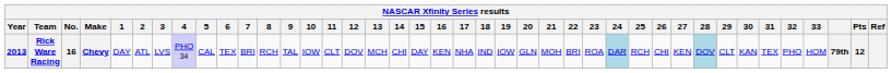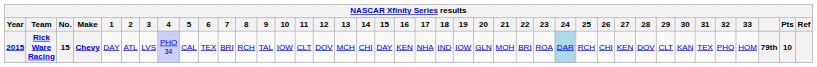 <table class="wikitable" style="text-align:center; font-size:75%">
 <tr>
 <th colspan=42><a href='#'>NASCAR Xfinity Series</a> results</th>
 </tr>
 <tr>
 <th>Year</th>
 <th>Team</th>
 <th>No.</th>
 <th>Make</th>
 <th>1</th>
 <th>2</th>
 <th>3</th>
 <th>4</th>
 <th>5</th>
 <th>6</th>
 <th>7</th>
 <th>8</th>
 <th>9</th>
 <th>10</th>
 <th>11</th>
 <th>12</th>
 <th>13</th>
 <th>14</th>
 <th>15</th>
 <th>16</th>
 <th>17</th>
 <th>18</th>
 <th>19</th>
 <th>20</th>
 <th>21</th>
 <th>22</th>
 <th>23</th>
 <th>24</th>
 <th>25</th>
 <th>26</th>
 <th>27</th>
 <th>28</th>
 <th>29</th>
 <th>30</th>
 <th>31</th>
 <th>32</th>
 <th>33</th>
 <th></th>
 <th>Pts</th>
 <th>Ref</th>
 </tr>
 <tr>
-<th><a href='#'>2013</a></th>
+<th><a href='#'>2015</a></th>
 <th><a href='#'>Rick Ware Racing</a></th>
-<th>16</th>
+<th>15</th>
 <th><a href='#'>Chevy</a></th>
 <td><a href='#'>DAY</a></td>
 <td><a href='#'>ATL</a></td>
 <td><a href='#'>LVS</a></td>
 <td style="background:#CFCFFF;"><a href='#'>PHO</a><br><small>34</small></td>
 <td><a href='#'>CAL</a></td>
 <td><a href='#'>TEX</a></td>
 <td><a href='#'>BRI</a></td>
 <td><a href='#'>RCH</a></td>
 <td><a href='#'>TAL</a></td>
 <td><a href='#'>IOW</a></td>
 <td><a href='#'>CLT</a></td>
 <td><a href='#'>DOV</a></td>
 <td><a href='#'>MCH</a></td>
 <td><a href='#'>CHI</a></td>
 <td><a href='#'>DAY</a></td>
 <td><a href='#'>KEN</a></td>
 <td><a href='#'>NHA</a></td>
 <td><a href='#'>IND</a></td>
 <td><a href='#'>IOW</a></td>
 <td><a href='#'>GLN</a></td>
 <td><a href='#'>MOH</a></td>
 <td><a href='#'>BRI</a></td>
 <td><a href='#'>ROA</a></td>
 <td style="background: lightblue;"><a href='#'>DAR</a></td>
 <td><a href='#'>RCH</a></td>
 <td><a href='#'>CHI</a></td>
 <td><a href='#'>KEN</a></td>
-<td style="background: lightblue;"><a href='#'>DOV</a></td>
+<td><a href='#'>DOV</a></td>
 <td><a href='#'>CLT</a></td>
 <td><a href='#'>KAN</a></td>
 <td><a href='#'>TEX</a></td>
 <td><a href='#'>PHO</a></td>
 <td><a href='#'>HOM</a></td>
 <th>79th</th>
-<th>12</th>
+<th>10</th>
 <th></th>
 </tr>
 </table>
